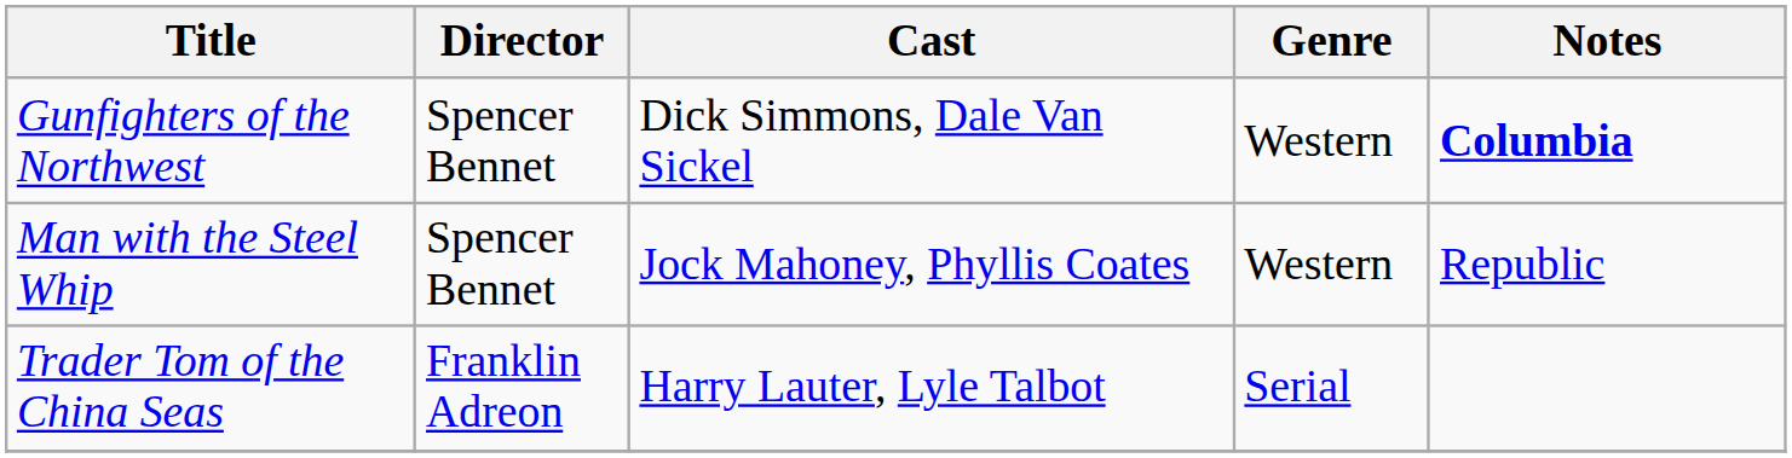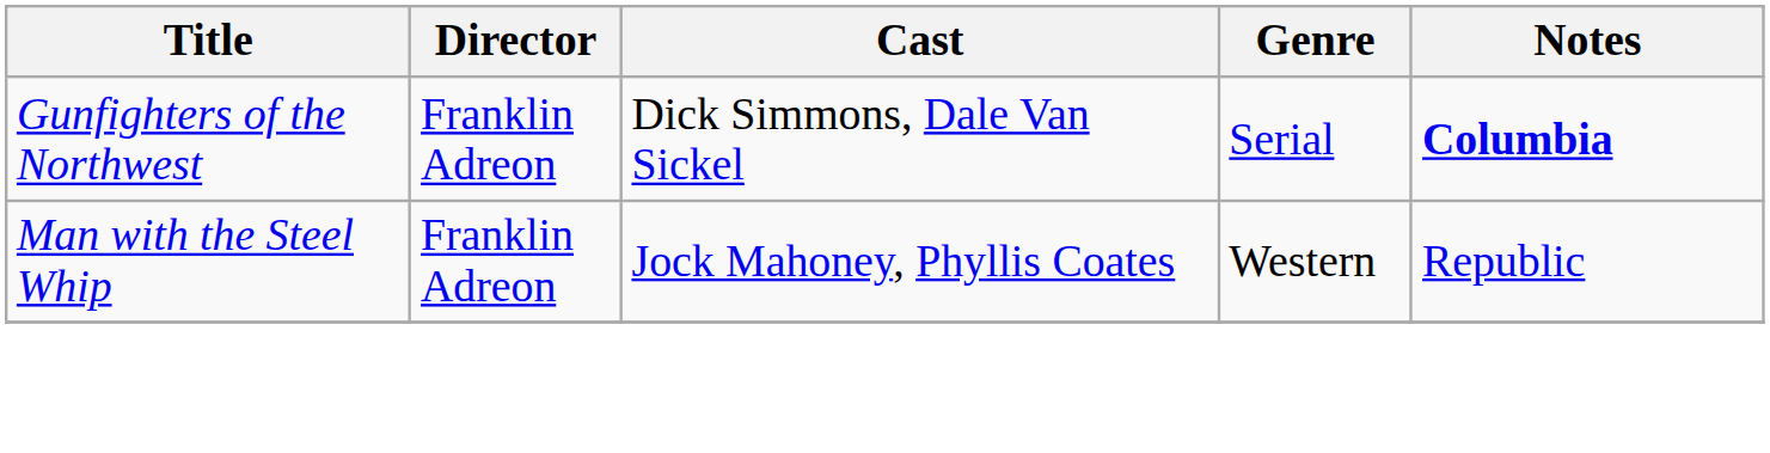 <table class="wikitable sortable" style="width:100%;">
 <tr>
 <th style="width:23%;">Title</th>
 <th style="width:12%;">Director</th>
 <th style="width:34%;">Cast</th>
 <th style="width:11%;">Genre</th>
 <th style="width:20%;">Notes</th>
 </tr>
 <tr>
 <td><em><a href='#'>Gunfighters of the Northwest</a></em></td>
-<td>Spencer Bennet</td>
+<td><a href='#'>Franklin Adreon</a></td>
 <td>Dick Simmons, <a href='#'>Dale Van Sickel</a></td>
-<td>Western</td>
+<td><a href='#'>Serial</a></td>
 <td><strong><a href='#'>Columbia</a></strong></td>
 </tr>
 <tr>
 <td><em><a href='#'>Man with the Steel Whip</a></em></td>
-<td>Spencer Bennet</td>
+<td><a href='#'>Franklin Adreon</a></td>
 <td><a href='#'>Jock Mahoney</a>, <a href='#'>Phyllis Coates</a></td>
 <td>Western</td>
 <td><a href='#'>Republic</a></td>
 </tr>
 <tr>
-<td><em><a href='#'>Trader Tom of the China Seas</a></em></td>
-<td><a href='#'>Franklin Adreon</a></td>
-<td><a href='#'>Harry Lauter</a>, <a href='#'>Lyle Talbot</a></td>
-<td><a href='#'>Serial</a></td>
-<td></td>
-</tr>
-<tr>
 </tr>
 </table>
